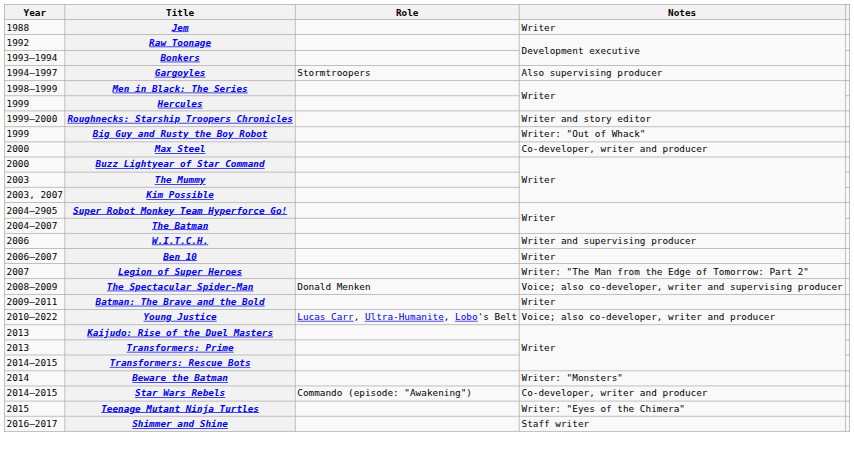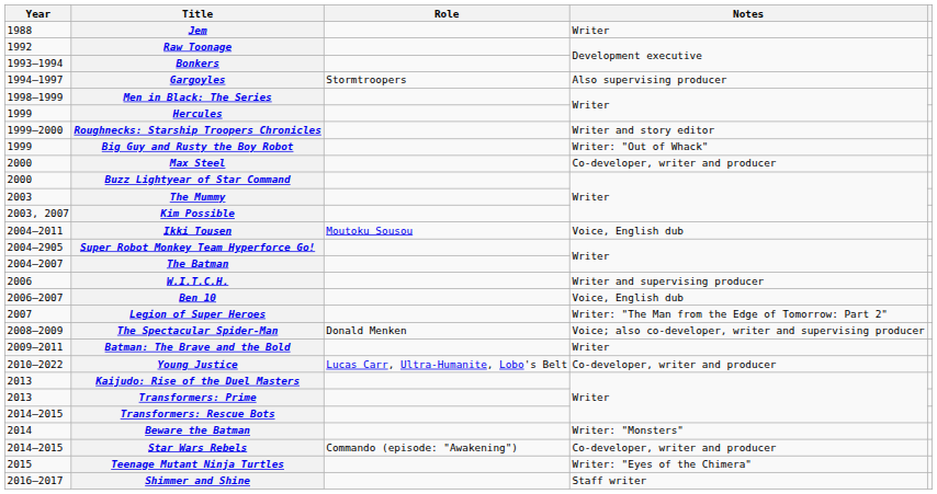 <table class="wikitable plainrowheaders sortable">
 <tr>
 <th scope="col">Year</th>
 <th scope="col">Title</th>
 <th scope="col">Role</th>
 <th scope="col" class="unsortable">Notes</th>
 <th scope="col" class="unsortable"></th>
 </tr>
 <tr>
 <td>1988</td>
 <th scope="row"><em><a href='#'>Jem</a></em></th>
 <td></td>
 <td>Writer</td>
 <td></td>
 </tr>
 <tr>
 <td>1992</td>
 <th scope="row"><em><a href='#'>Raw Toonage</a></em></th>
 <td></td>
 <td rowspan="2">Development executive</td>
 <td></td>
 </tr>
 <tr>
 <td>1993–1994</td>
 <th scope="row"><em><a href='#'>Bonkers</a></em></th>
 <td></td>
 <td></td>
 </tr>
 <tr>
 <td>1994–1997</td>
 <th scope="row"><em><a href='#'>Gargoyles</a></em></th>
 <td>Stormtroopers</td>
 <td>Also supervising producer</td>
 <td></td>
 </tr>
 <tr>
 <td>1998–1999</td>
 <th scope="row"><em><a href='#'>Men in Black: The Series</a></em></th>
 <td></td>
 <td rowspan="2">Writer</td>
 <td></td>
 </tr>
 <tr>
 <td>1999</td>
 <th scope="row"><em><a href='#'>Hercules</a></em></th>
 <td></td>
 <td></td>
 </tr>
 <tr>
 <td>1999–2000</td>
 <th scope="row"><em><a href='#'>Roughnecks: Starship Troopers Chronicles</a></em></th>
 <td></td>
 <td>Writer and story editor</td>
 <td></td>
 </tr>
 <tr>
 <td>1999</td>
 <th scope="row"><em><a href='#'>Big Guy and Rusty the Boy Robot</a></em></th>
 <td></td>
 <td>Writer: "Out of Whack"</td>
 <td></td>
 </tr>
 <tr>
 <td>2000</td>
 <th scope="row"><em><a href='#'>Max Steel</a></em></th>
 <td></td>
 <td>Co-developer, writer and producer</td>
 <td></td>
 </tr>
 <tr>
 <td>2000</td>
 <th scope="row"><em><a href='#'>Buzz Lightyear of Star Command</a></em></th>
 <td></td>
 <td rowspan="3">Writer</td>
 <td></td>
 </tr>
 <tr>
 <td>2003</td>
 <th scope="row"><em><a href='#'>The Mummy</a></em></th>
 <td></td>
 <td></td>
 </tr>
 <tr>
 <td>2003, 2007</td>
 <th scope="row"><em><a href='#'>Kim Possible</a></em></th>
 <td></td>
 <td></td>
 </tr>
 <tr>
+<td>2004–2011</td>
+<th scope="row"><em><a href='#'>Ikki Tousen</a></em></th>
+<td><a href='#'>Moutoku Sousou</a></td>
+<td>Voice, English dub</td>
+<td></td>
+</tr>
+<tr>
 <td>2004–2905</td>
 <th scope="row"><em><a href='#'>Super Robot Monkey Team Hyperforce Go!</a></em></th>
 <td></td>
 <td rowspan="2">Writer</td>
 <td></td>
 </tr>
 <tr>
 <td>2004–2007</td>
 <th scope="row"><em><a href='#'>The Batman</a></em></th>
 <td></td>
 <td></td>
 </tr>
 <tr>
 <td>2006</td>
 <th scope="row"><em><a href='#'>W.I.T.C.H.</a></em></th>
 <td></td>
 <td>Writer and supervising producer</td>
 <td></td>
 </tr>
 <tr>
 <td>2006–2007</td>
 <th scope="row"><em><a href='#'>Ben 10</a></em></th>
 <td></td>
-<td>Writer</td>
+<td>Voice, English dub</td>
 <td></td>
 </tr>
 <tr>
 <td>2007</td>
 <th scope="row"><em><a href='#'>Legion of Super Heroes</a></em></th>
 <td></td>
 <td>Writer: "The Man from the Edge of Tomorrow: Part 2"</td>
 <td></td>
 </tr>
 <tr>
 <td>2008–2009</td>
 <th scope="row"><em><a href='#'>The Spectacular Spider-Man</a></em></th>
 <td>Donald Menken</td>
 <td>Voice; also co-developer, writer and supervising producer</td>
 <td></td>
 </tr>
 <tr>
 <td>2009–2011</td>
 <th scope="row"><em><a href='#'>Batman: The Brave and the Bold</a></em></th>
 <td></td>
 <td>Writer</td>
 <td></td>
 </tr>
 <tr>
 <td>2010–2022</td>
 <th scope="row"><em><a href='#'>Young Justice</a></em></th>
 <td><a href='#'>Lucas Carr</a>, <a href='#'>Ultra-Humanite</a>, <a href='#'>Lobo</a>'s Belt</td>
-<td>Voice; also co-developer, writer and producer</td>
+<td>Co-developer, writer and producer</td>
 <td></td>
 </tr>
 <tr>
 <td>2013</td>
 <th scope="row"><em><a href='#'>Kaijudo: Rise of the Duel Masters</a></em></th>
 <td></td>
 <td rowspan="3">Writer</td>
 <td></td>
 </tr>
 <tr>
 <td>2013</td>
 <th scope="row"><em><a href='#'>Transformers: Prime</a></em></th>
 <td></td>
 <td></td>
 </tr>
 <tr>
 <td>2014–2015</td>
 <th scope="row"><em><a href='#'>Transformers: Rescue Bots</a></em></th>
 <td></td>
 <td></td>
 </tr>
 <tr>
 <td>2014</td>
 <th scope="row"><em><a href='#'>Beware the Batman</a></em></th>
 <td></td>
 <td>Writer: "Monsters"</td>
 <td></td>
 </tr>
 <tr>
 <td>2014–2015</td>
 <th scope="row"><em><a href='#'>Star Wars Rebels</a></em></th>
 <td>Commando (episode: "Awakening")</td>
 <td>Co-developer, writer and producer</td>
 <td></td>
 </tr>
 <tr>
 <td>2015</td>
 <th scope="row"><em><a href='#'>Teenage Mutant Ninja Turtles</a></em></th>
 <td></td>
 <td>Writer: "Eyes of the Chimera"</td>
 <td></td>
 </tr>
 <tr>
 <td>2016–2017</td>
 <th scope="row"><em><a href='#'>Shimmer and Shine</a></em></th>
 <td></td>
 <td>Staff writer</td>
 <td></td>
 </tr>
 </table>
